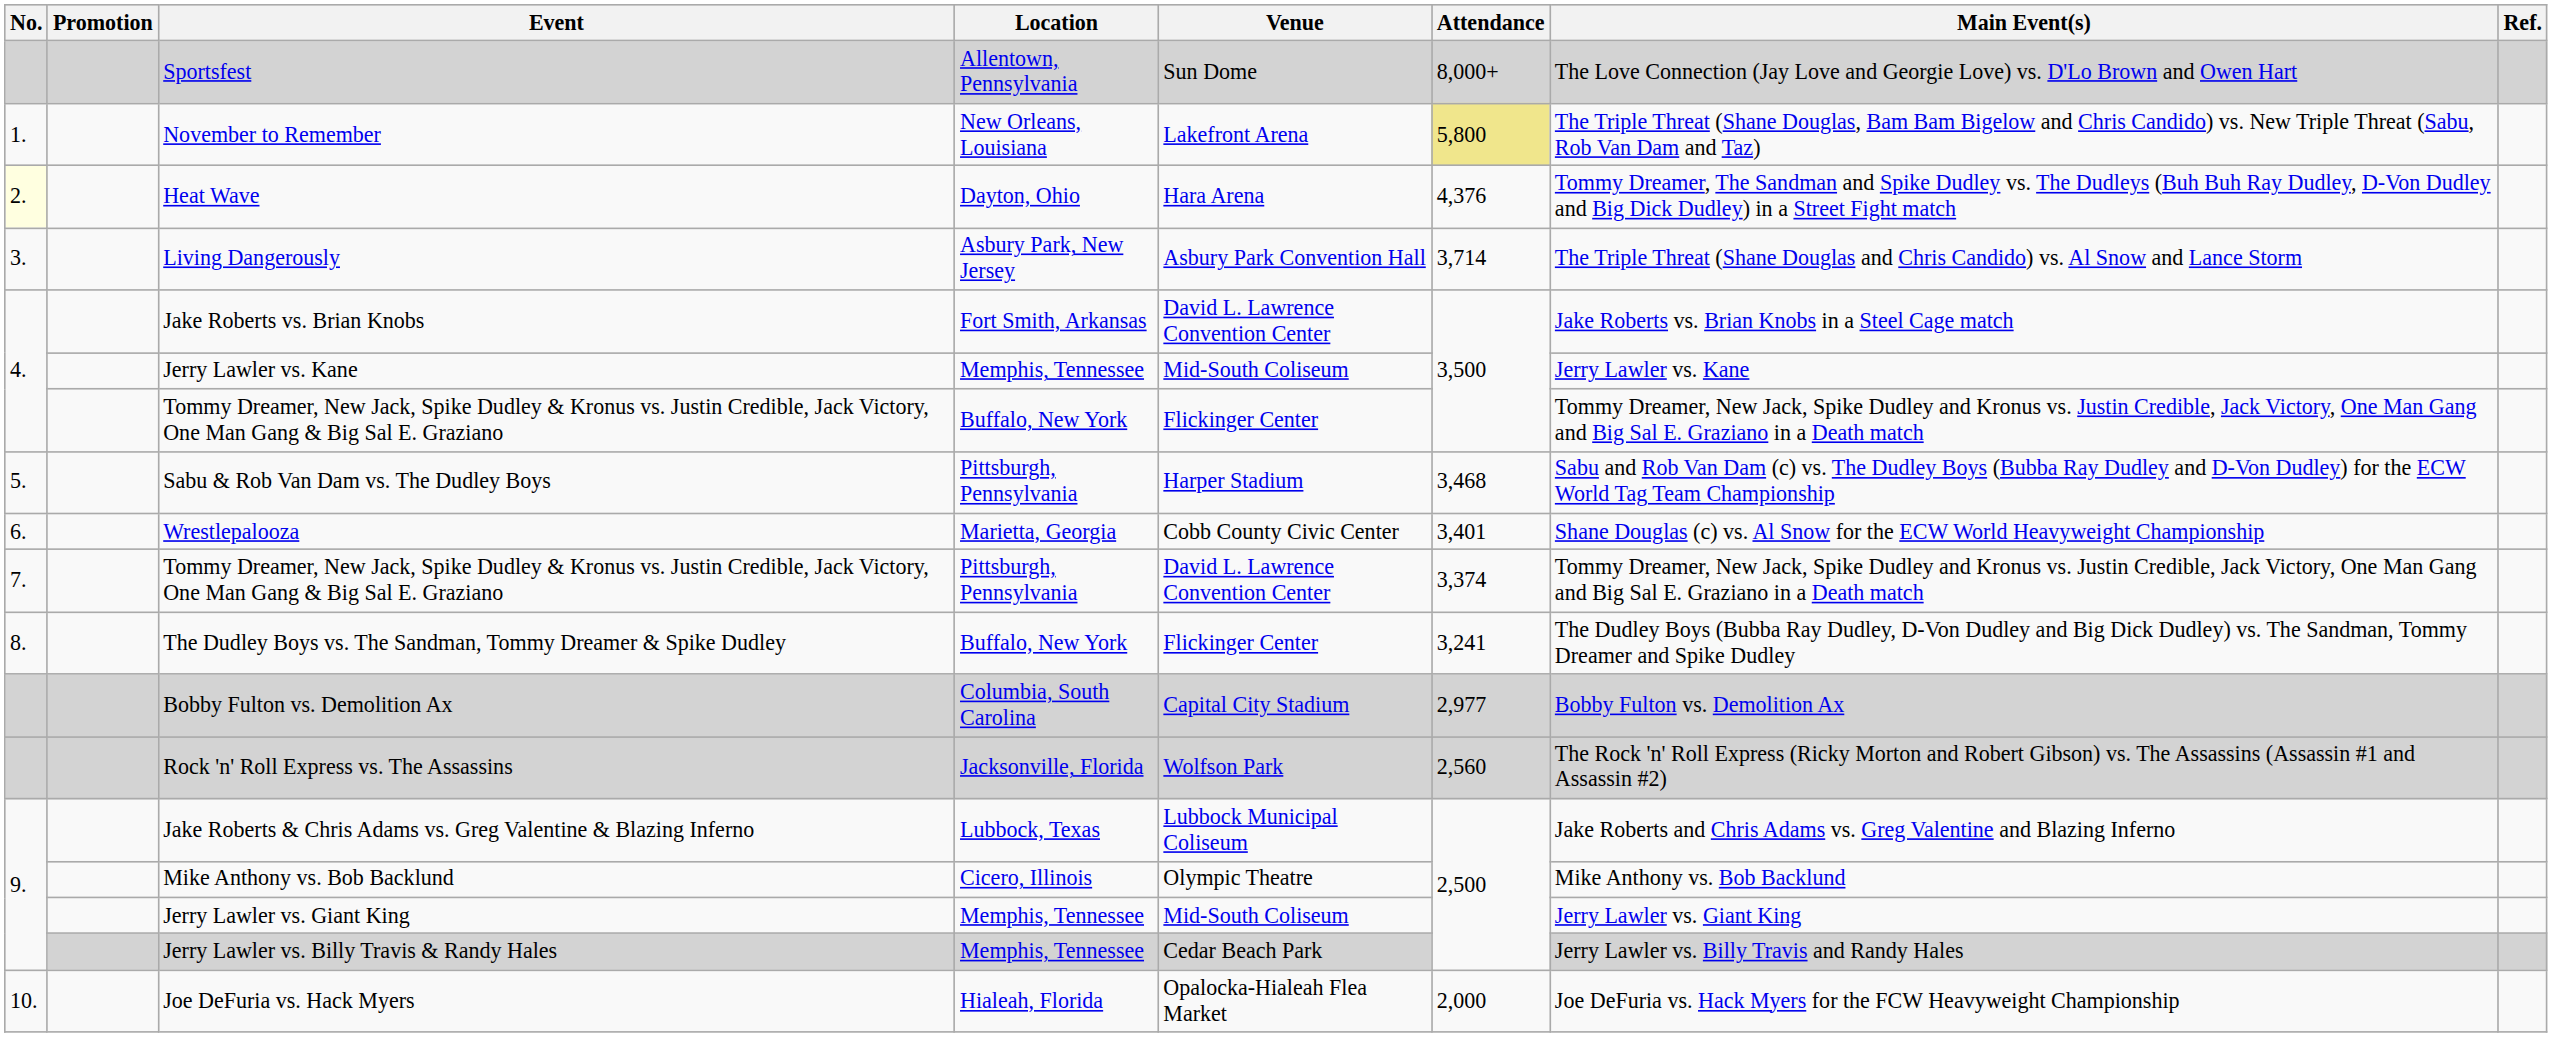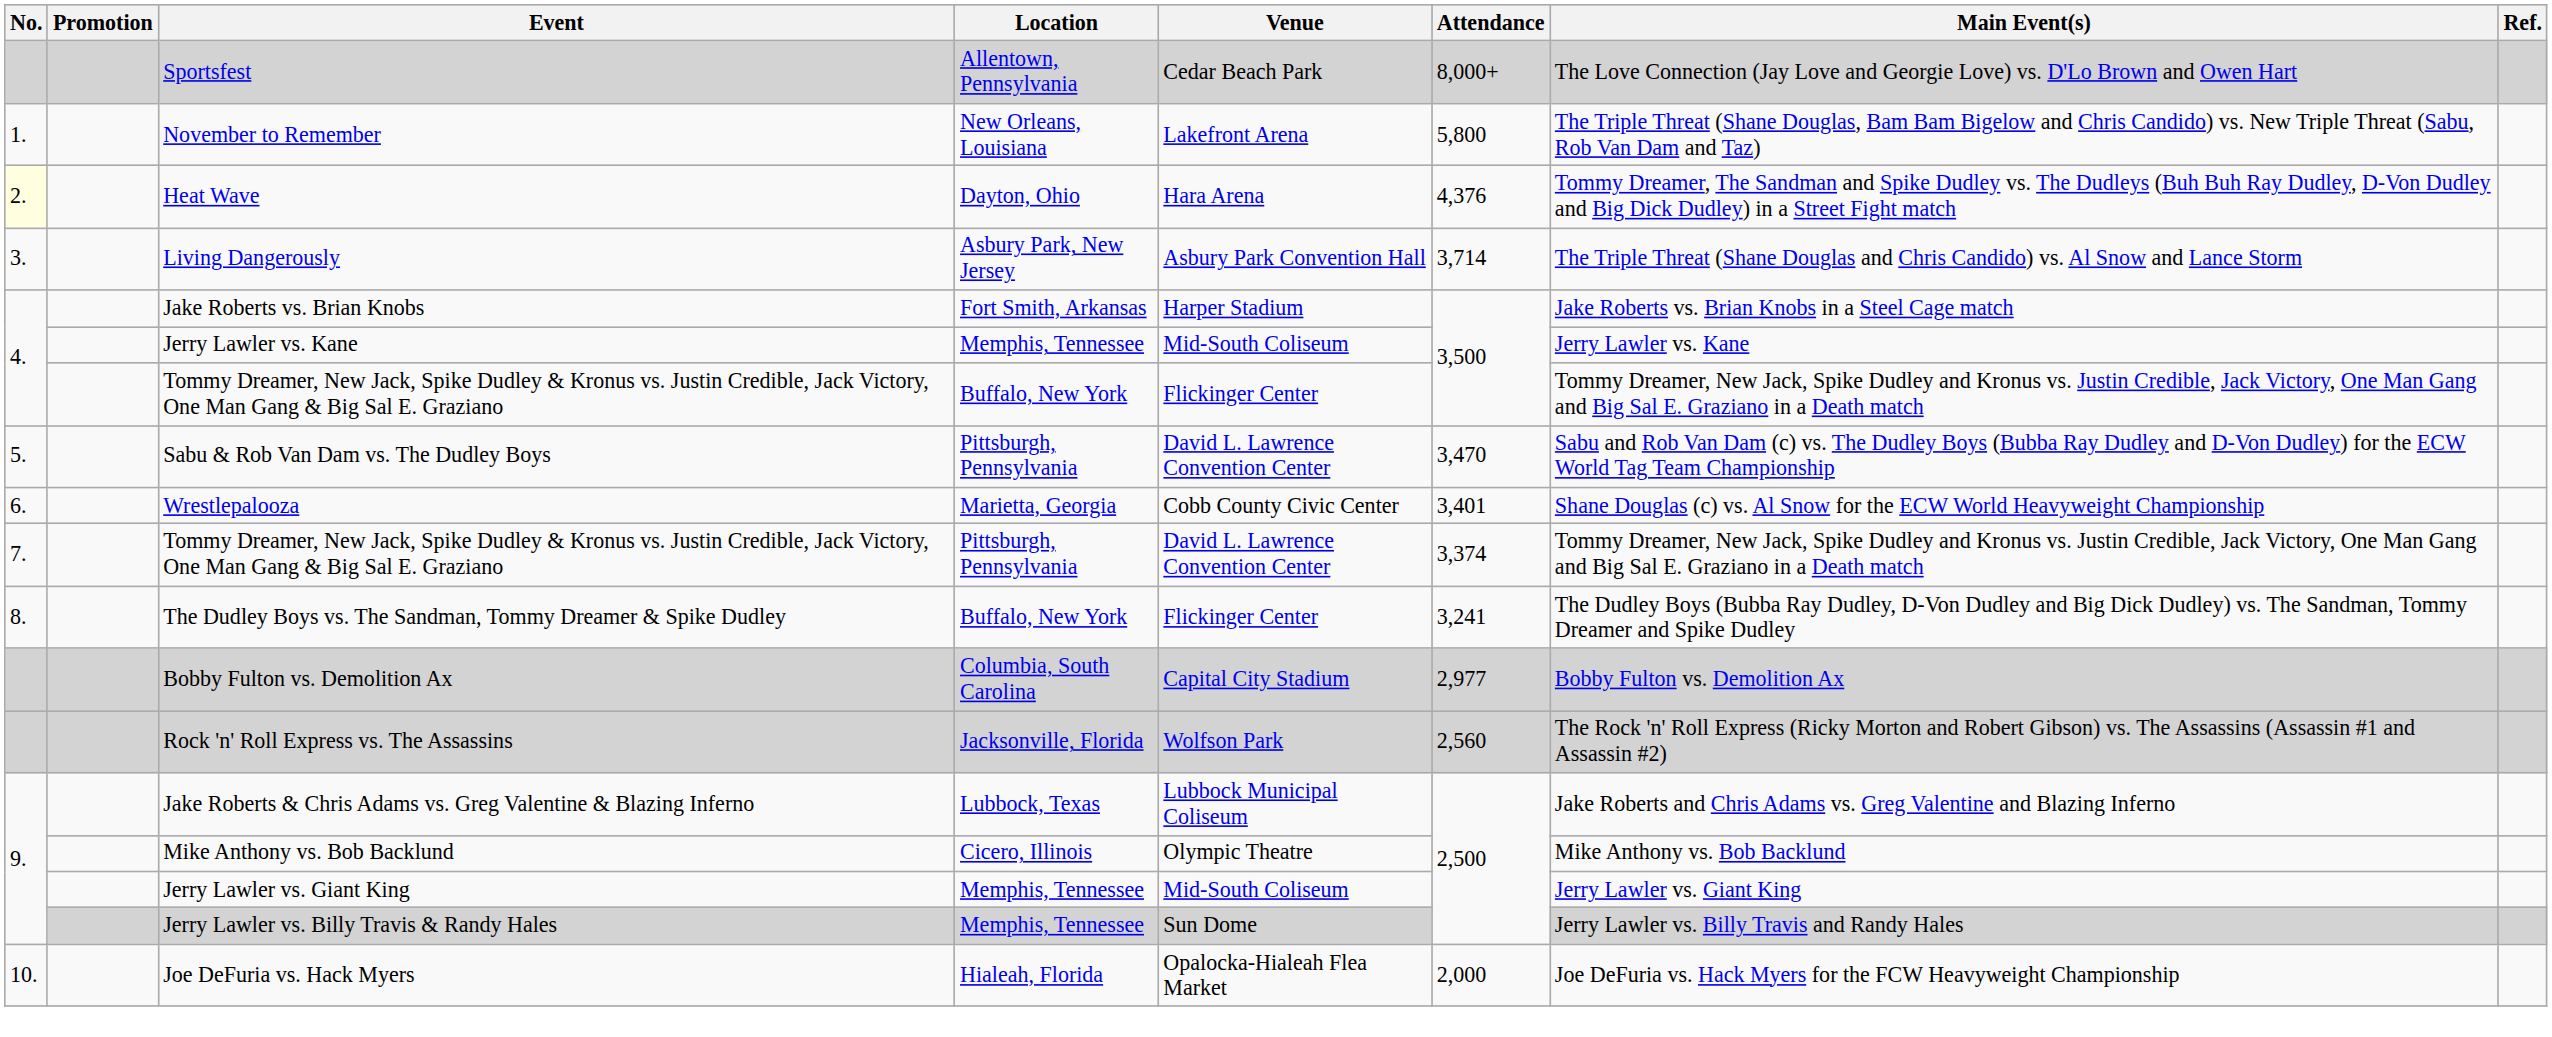 <table class="wikitable sortable" style="font-size:85%;">
 <tr>
 <th>No.</th>
 <th>Promotion</th>
 <th>Event</th>
 <th>Location</th>
 <th>Venue</th>
 <th>Attendance</th>
 <th class=unsortable>Main Event(s)</th>
 <th class=unsortable>Ref.</th>
 </tr>
 <tr>
 <td bgcolor=lightgrey></td>
 <td bgcolor=lightgrey></td>
 <td bgcolor=lightgrey><a href='#'>Sportsfest</a> <br> </td>
 <td bgcolor=lightgrey><a href='#'>Allentown, Pennsylvania</a></td>
-<td bgcolor=lightgrey>Sun Dome</td>
+<td bgcolor=lightgrey>Cedar Beach Park</td>
 <td bgcolor=lightgrey>8,000+</td>
 <td bgcolor=lightgrey>The Love Connection (Jay Love and Georgie Love) vs. <a href='#'>D'Lo Brown</a> and <a href='#'>Owen Hart</a></td>
 <td bgcolor=lightgrey></td>
 </tr>
 <tr>
 <td>1.</td>
 <td></td>
 <td><a href='#'>November to Remember</a> <br> </td>
 <td><a href='#'>New Orleans, Louisiana</a></td>
 <td><a href='#'>Lakefront Arena</a></td>
-<td style="background: khaki;">5,800</td>
+<td>5,800</td>
 <td><a href='#'>The Triple Threat</a> (<a href='#'>Shane Douglas</a>, <a href='#'>Bam Bam Bigelow</a> and <a href='#'>Chris Candido</a>) vs. New Triple Threat (<a href='#'>Sabu</a>, <a href='#'>Rob Van Dam</a> and <a href='#'>Taz</a>)</td>
 <td></td>
 </tr>
 <tr>
 <td style="background: lightyellow;">2.</td>
 <td></td>
 <td><a href='#'>Heat Wave</a> <br> </td>
 <td><a href='#'>Dayton, Ohio</a></td>
 <td><a href='#'>Hara Arena</a></td>
 <td>4,376</td>
 <td><a href='#'>Tommy Dreamer</a>, <a href='#'>The Sandman</a> and <a href='#'>Spike Dudley</a> vs. <a href='#'>The Dudleys</a> (<a href='#'>Buh Buh Ray Dudley</a>, <a href='#'>D-Von Dudley</a> and <a href='#'>Big Dick Dudley</a>) in a <a href='#'>Street Fight match</a></td>
 <td></td>
 </tr>
 <tr>
 <td>3.</td>
 <td></td>
 <td><a href='#'>Living Dangerously</a> <br> </td>
 <td><a href='#'>Asbury Park, New Jersey</a></td>
 <td><a href='#'>Asbury Park Convention Hall</a></td>
 <td>3,714</td>
 <td><a href='#'>The Triple Threat</a> (<a href='#'>Shane Douglas</a> and <a href='#'>Chris Candido</a>) vs. <a href='#'>Al Snow</a> and <a href='#'>Lance Storm</a></td>
 <td></td>
 </tr>
 <tr>
 <td rowspan="3">4.</td>
 <td></td>
 <td>Jake Roberts vs. Brian Knobs <br> </td>
 <td><a href='#'>Fort Smith, Arkansas</a></td>
-<td><a href='#'>David L. Lawrence Convention Center</a></td>
+<td><a href='#'>Harper Stadium</a></td>
 <td rowspan="3">3,500</td>
 <td><a href='#'>Jake Roberts</a> vs. <a href='#'>Brian Knobs</a> in a <a href='#'>Steel Cage match</a></td>
 <td></td>
 </tr>
 <tr>
 <td></td>
 <td>Jerry Lawler vs. Kane <br> </td>
 <td><a href='#'>Memphis, Tennessee</a></td>
 <td><a href='#'>Mid-South Coliseum</a></td>
 <td><a href='#'>Jerry Lawler</a> vs. <a href='#'>Kane</a></td>
 <td></td>
 </tr>
 <tr>
 <td></td>
 <td>Tommy Dreamer, New Jack, Spike Dudley & Kronus vs. Justin Credible, Jack Victory, One Man Gang & Big Sal E. Graziano <br> </td>
 <td><a href='#'>Buffalo, New York</a></td>
 <td><a href='#'>Flickinger Center</a></td>
 <td>Tommy Dreamer, New Jack, Spike Dudley and Kronus vs. <a href='#'>Justin Credible</a>, <a href='#'>Jack Victory</a>, <a href='#'>One Man Gang</a> and <a href='#'>Big Sal E. Graziano</a> in a <a href='#'>Death match</a></td>
 <td></td>
 </tr>
 <tr>
 <td>5.</td>
 <td></td>
 <td>Sabu & Rob Van Dam vs. The Dudley Boys <br> </td>
 <td><a href='#'>Pittsburgh, Pennsylvania</a></td>
-<td><a href='#'>Harper Stadium</a></td>
-<td>3,468</td>
+<td><a href='#'>David L. Lawrence Convention Center</a></td>
+<td>3,470</td>
 <td><a href='#'>Sabu</a> and <a href='#'>Rob Van Dam</a> (c) vs. <a href='#'>The Dudley Boys</a> (<a href='#'>Bubba Ray Dudley</a> and <a href='#'>D-Von Dudley</a>) for the <a href='#'>ECW World Tag Team Championship</a></td>
 <td></td>
 </tr>
 <tr>
 <td>6.</td>
 <td></td>
 <td><a href='#'>Wrestlepalooza</a> <br> </td>
 <td><a href='#'>Marietta, Georgia</a></td>
 <td>Cobb County Civic Center</td>
 <td>3,401</td>
 <td><a href='#'>Shane Douglas</a> (c) vs. <a href='#'>Al Snow</a> for the <a href='#'>ECW World Heavyweight Championship</a></td>
 <td></td>
 </tr>
 <tr>
 <td>7.</td>
 <td></td>
 <td>Tommy Dreamer, New Jack, Spike Dudley & Kronus vs. Justin Credible, Jack Victory, One Man Gang & Big Sal E. Graziano <br> </td>
 <td><a href='#'>Pittsburgh, Pennsylvania</a></td>
 <td><a href='#'>David L. Lawrence Convention Center</a></td>
 <td>3,374</td>
 <td>Tommy Dreamer, New Jack, Spike Dudley and Kronus vs. Justin Credible, Jack Victory, One Man Gang and Big Sal E. Graziano in a <a href='#'>Death match</a></td>
 <td></td>
 </tr>
 <tr>
 <td>8.</td>
 <td></td>
 <td>The Dudley Boys vs. The Sandman, Tommy Dreamer & Spike Dudley <br> </td>
 <td><a href='#'>Buffalo, New York</a></td>
 <td><a href='#'>Flickinger Center</a></td>
 <td>3,241</td>
 <td>The Dudley Boys (Bubba Ray Dudley, D-Von Dudley and Big Dick Dudley) vs. The Sandman, Tommy Dreamer and Spike Dudley</td>
 <td></td>
 </tr>
 <tr>
 <td bgcolor=lightgrey></td>
 <td bgcolor=lightgrey></td>
 <td bgcolor=lightgrey>Bobby Fulton vs. Demolition Ax <br> </td>
 <td bgcolor=lightgrey><a href='#'>Columbia, South Carolina</a></td>
 <td bgcolor=lightgrey><a href='#'>Capital City Stadium</a></td>
 <td bgcolor=lightgrey>2,977</td>
 <td bgcolor=lightgrey><a href='#'>Bobby Fulton</a> vs. <a href='#'>Demolition Ax</a></td>
 <td bgcolor=lightgrey></td>
 </tr>
 <tr>
 <td bgcolor=lightgrey></td>
 <td bgcolor=lightgrey></td>
 <td bgcolor=lightgrey>Rock 'n' Roll Express vs. The Assassins <br> </td>
 <td bgcolor=lightgrey><a href='#'>Jacksonville, Florida</a></td>
 <td bgcolor=lightgrey><a href='#'>Wolfson Park</a></td>
 <td bgcolor=lightgrey>2,560</td>
 <td bgcolor=lightgrey>The Rock 'n' Roll Express (Ricky Morton and Robert Gibson) vs. The Assassins (Assassin #1 and Assassin #2)</td>
 <td bgcolor=lightgrey></td>
 </tr>
 <tr>
 <td rowspan=4>9.</td>
 <td></td>
 <td>Jake Roberts & Chris Adams vs. Greg Valentine & Blazing Inferno <br> </td>
 <td><a href='#'>Lubbock, Texas</a></td>
 <td><a href='#'>Lubbock Municipal Coliseum</a></td>
 <td rowspan=4>2,500</td>
 <td>Jake Roberts and <a href='#'>Chris Adams</a> vs. <a href='#'>Greg Valentine</a> and Blazing Inferno</td>
 <td></td>
 </tr>
 <tr>
 <td></td>
 <td>Mike Anthony vs. Bob Backlund <br> </td>
 <td><a href='#'>Cicero, Illinois</a></td>
 <td>Olympic Theatre</td>
 <td>Mike Anthony vs. <a href='#'>Bob Backlund</a></td>
 <td></td>
 </tr>
 <tr>
 <td></td>
 <td>Jerry Lawler vs. Giant King <br> </td>
 <td><a href='#'>Memphis, Tennessee</a></td>
 <td><a href='#'>Mid-South Coliseum</a></td>
 <td><a href='#'>Jerry Lawler</a> vs. <a href='#'>Giant King</a></td>
 <td></td>
 </tr>
 <tr>
 <td bgcolor=lightgrey></td>
 <td bgcolor=lightgrey>Jerry Lawler vs. Billy Travis & Randy Hales <br> </td>
 <td bgcolor=lightgrey><a href='#'>Memphis, Tennessee</a></td>
-<td bgcolor=lightgrey>Cedar Beach Park</td>
+<td bgcolor=lightgrey>Sun Dome</td>
 <td bgcolor=lightgrey>Jerry Lawler vs. <a href='#'>Billy Travis</a> and Randy Hales</td>
 <td bgcolor=lightgrey></td>
 </tr>
 <tr>
 <td>10.</td>
 <td></td>
 <td>Joe DeFuria vs. Hack Myers <br> </td>
 <td><a href='#'>Hialeah, Florida</a></td>
 <td>Opalocka-Hialeah Flea Market</td>
 <td>2,000</td>
 <td>Joe DeFuria vs. <a href='#'>Hack Myers</a> for the FCW Heavyweight Championship</td>
 <td></td>
 </tr>
 </table>
